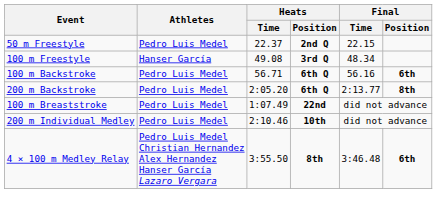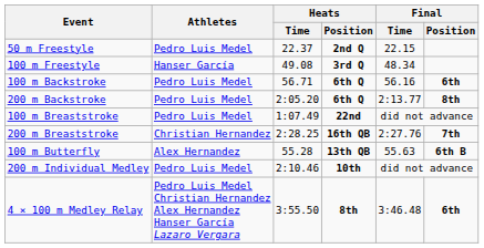 <table class="wikitable" style="font-size:90%">
 <tr>
 <th rowspan=2>Event</th>
 <th rowspan=2>Athletes</th>
 <th colspan=2>Heats</th>
 <th colspan=2>Final</th>
 </tr>
 <tr>
 <th>Time</th>
 <th>Position</th>
 <th>Time</th>
 <th>Position</th>
 </tr>
 <tr>
 <td><a href='#'>50 m Freestyle</a></td>
 <td><a href='#'>Pedro Luis Medel</a></td>
 <td align=center>22.37</td>
 <td align=center><strong>2nd Q</strong></td>
 <td align=center>22.15</td>
 <td align=center></td>
 </tr>
 <tr>
 <td><a href='#'>100 m Freestyle</a></td>
 <td><a href='#'>Hanser García</a></td>
 <td align=center>49.08</td>
 <td align=center><strong>3rd Q</strong></td>
 <td align=center>48.34</td>
 <td align=center></td>
 </tr>
 <tr>
 <td><a href='#'>100 m Backstroke</a></td>
 <td><a href='#'>Pedro Luis Medel</a></td>
 <td align=center>56.71</td>
 <td align=center><strong>6th Q</strong></td>
 <td align=center>56.16</td>
 <td align=center><strong>6th</strong></td>
 </tr>
 <tr>
 <td><a href='#'>200 m Backstroke</a></td>
 <td><a href='#'>Pedro Luis Medel</a></td>
 <td align=center>2:05.20</td>
 <td align=center><strong>6th Q</strong></td>
 <td align=center>2:13.77</td>
 <td align=center><strong>8th</strong></td>
 </tr>
 <tr>
 <td><a href='#'>100 m Breaststroke</a></td>
 <td><a href='#'>Pedro Luis Medel</a></td>
 <td align=center>1:07.49</td>
 <td align=center><strong>22nd</strong></td>
 <td align=center colspan=2>did not advance</td>
 </tr>
 <tr>
+<td><a href='#'>200 m Breaststroke</a></td>
+<td><a href='#'>Christian Hernandez</a></td>
+<td align=center>2:28.25</td>
+<td align=center><strong>16th QB</strong></td>
+<td align=center>2:27.76</td>
+<td align=center><strong>7th</strong></td>
+</tr>
+<tr>
+<td><a href='#'>100 m Butterfly</a></td>
+<td><a href='#'>Alex Hernandez</a></td>
+<td align=center>55.28</td>
+<td align=center><strong>13th QB</strong></td>
+<td align=center>55.63</td>
+<td align=center><strong>6th B</strong></td>
+</tr>
+<tr>
 <td><a href='#'>200 m Individual Medley</a></td>
 <td><a href='#'>Pedro Luis Medel</a></td>
 <td align=center>2:10.46</td>
 <td align=center><strong>10th</strong></td>
 <td align=center colspan=2>did not advance</td>
 </tr>
 <tr>
 <td><a href='#'>4 × 100 m Medley Relay</a></td>
 <td><a href='#'>Pedro Luis Medel</a><br><a href='#'>Christian Hernandez</a><br><a href='#'>Alex Hernandez</a><br><a href='#'>Hanser García</a><br><em><a href='#'>Lazaro Vergara</a></em></td>
 <td align=center>3:55.50</td>
 <td align=center><strong>8th</strong></td>
 <td align=center>3:46.48</td>
 <td align=center><strong>6th</strong></td>
 </tr>
 </table>
